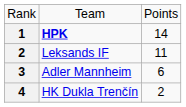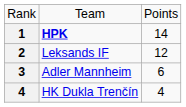 <table class="wikitable" style="text-align: center;">
 <tr>
 <td>Rank</td>
 <td>Team</td>
 <td>Points</td>
 </tr>
 <tr>
 <th>1</th>
 <td style="text-align: left;"> <strong><a href='#'>HPK</a></strong></td>
 <td>14</td>
 </tr>
 <tr>
 <th>2</th>
 <td style="text-align: left;"> <a href='#'>Leksands IF</a></td>
-<td>11</td>
+<td>12</td>
 </tr>
 <tr>
 <th>3</th>
 <td style="text-align: left;"> <a href='#'>Adler Mannheim</a></td>
 <td>6</td>
 </tr>
 <tr>
 <th>4</th>
 <td style="text-align: left;"> <a href='#'>HK Dukla Trenčín</a></td>
-<td>2</td>
+<td>4</td>
 </tr>
 </table>
